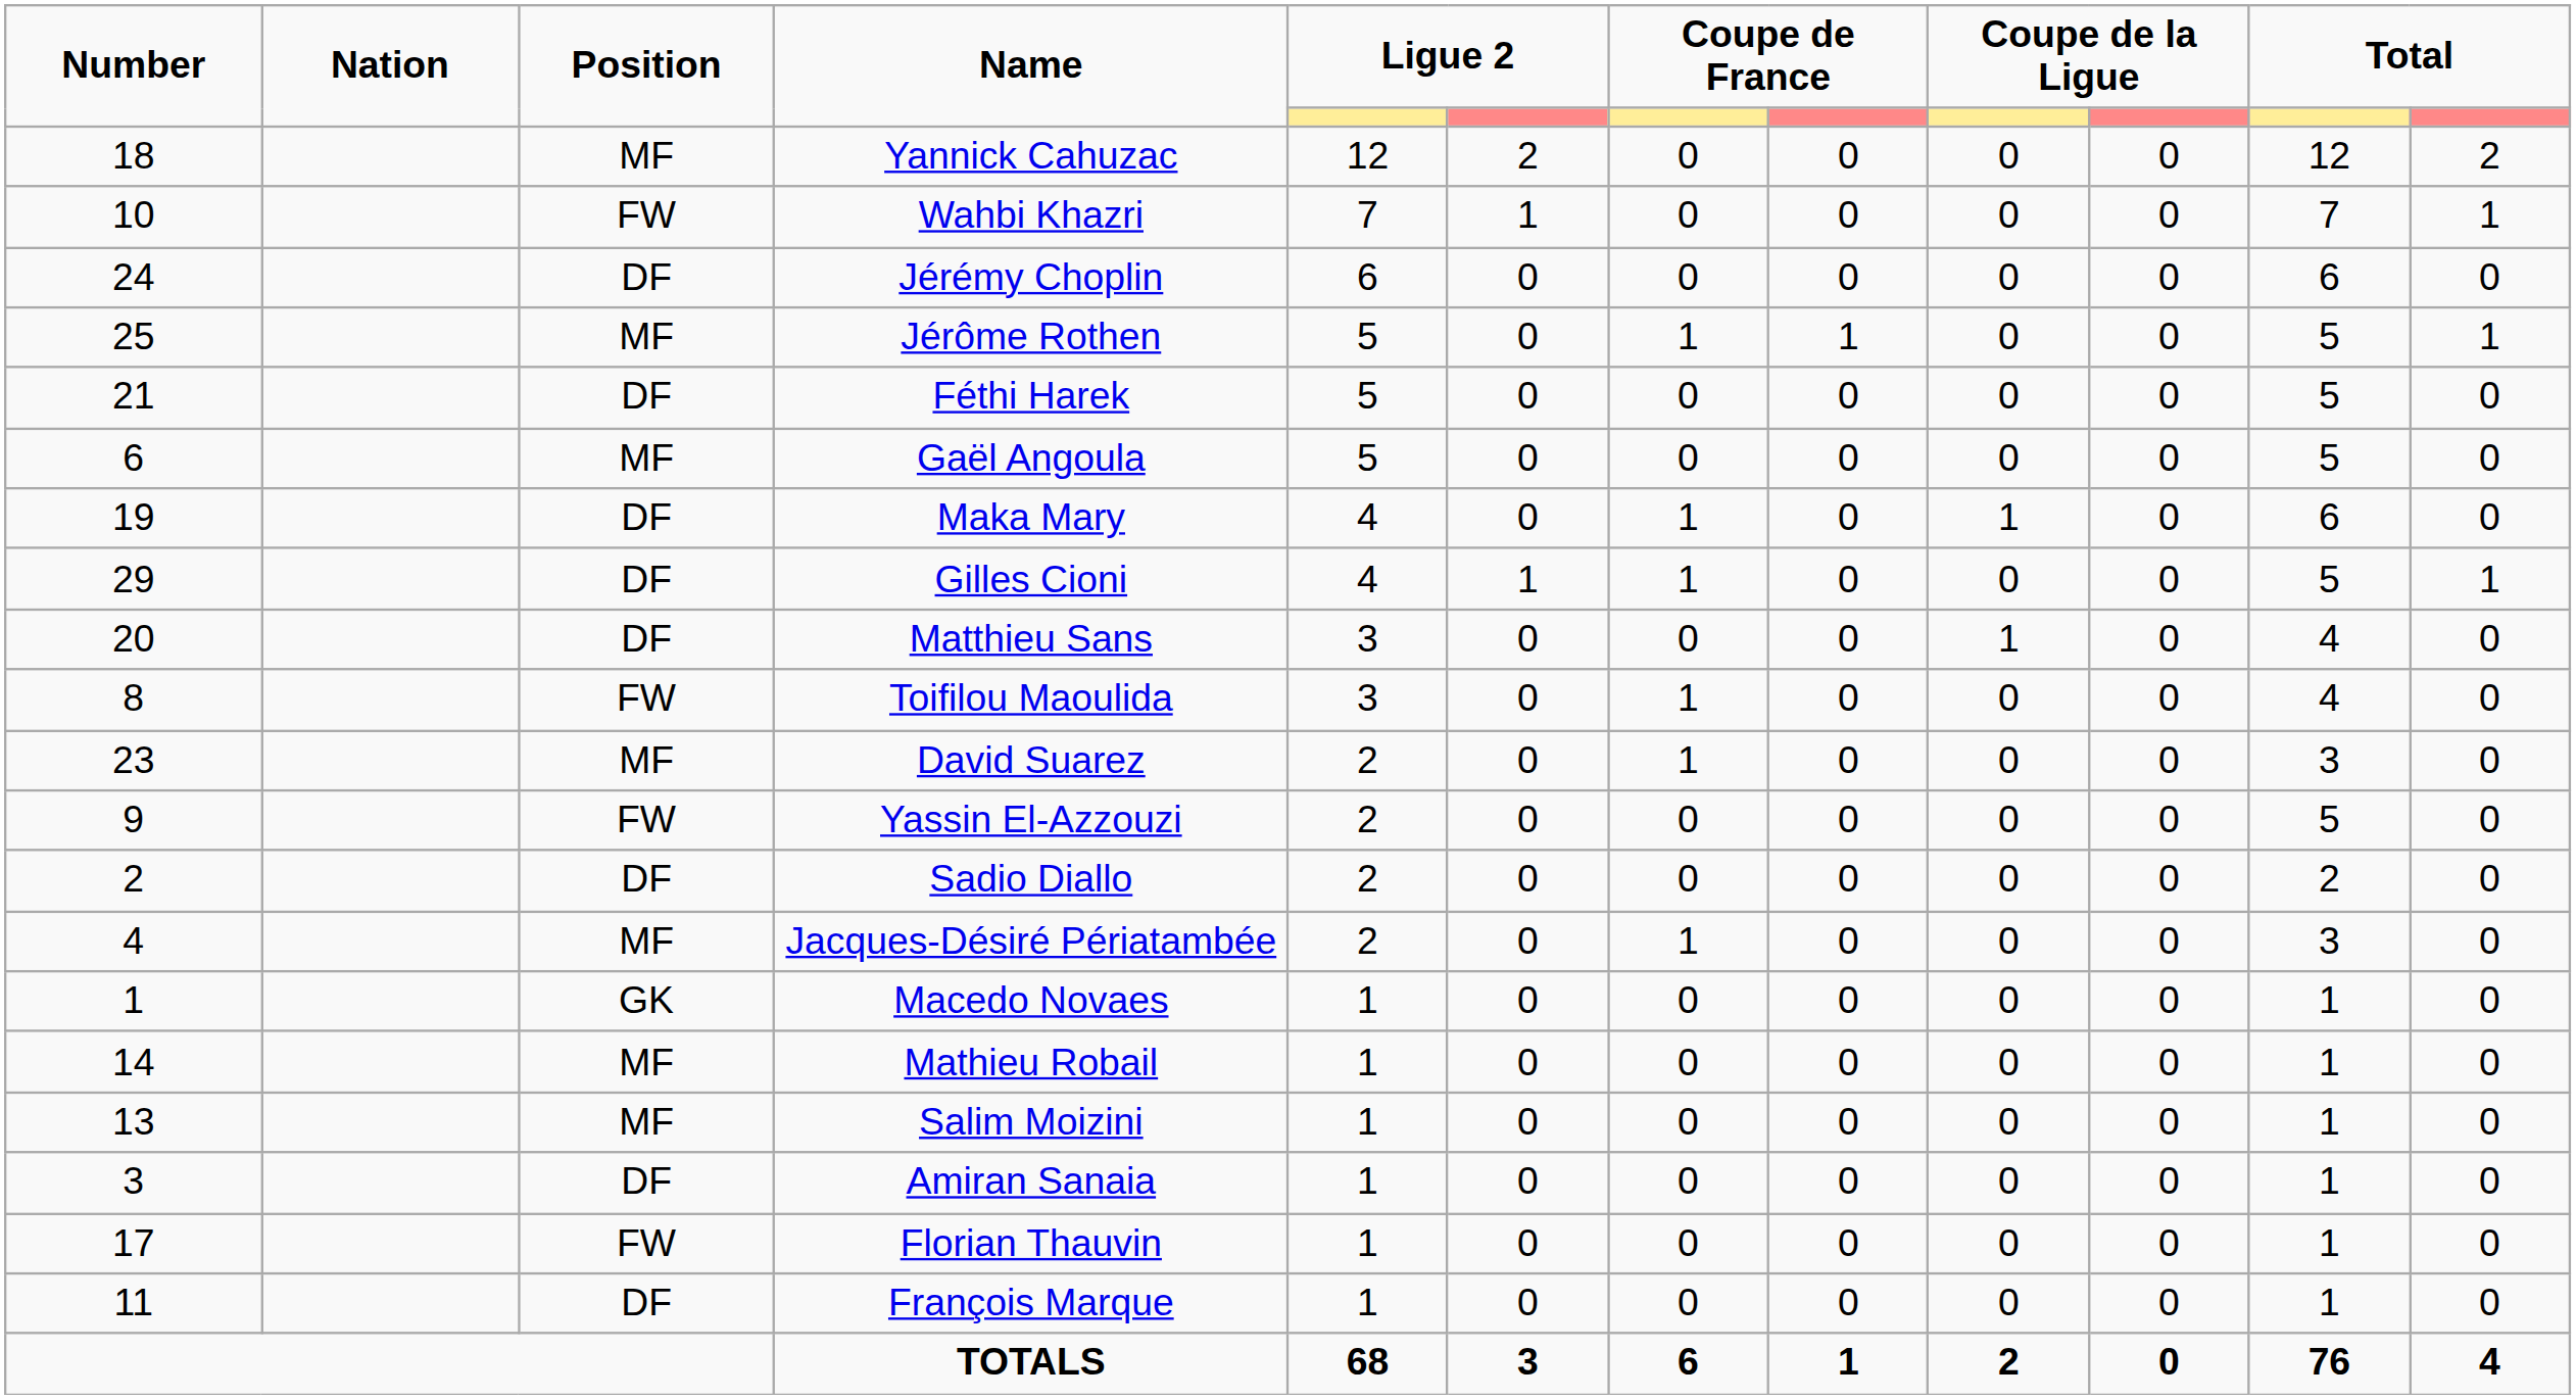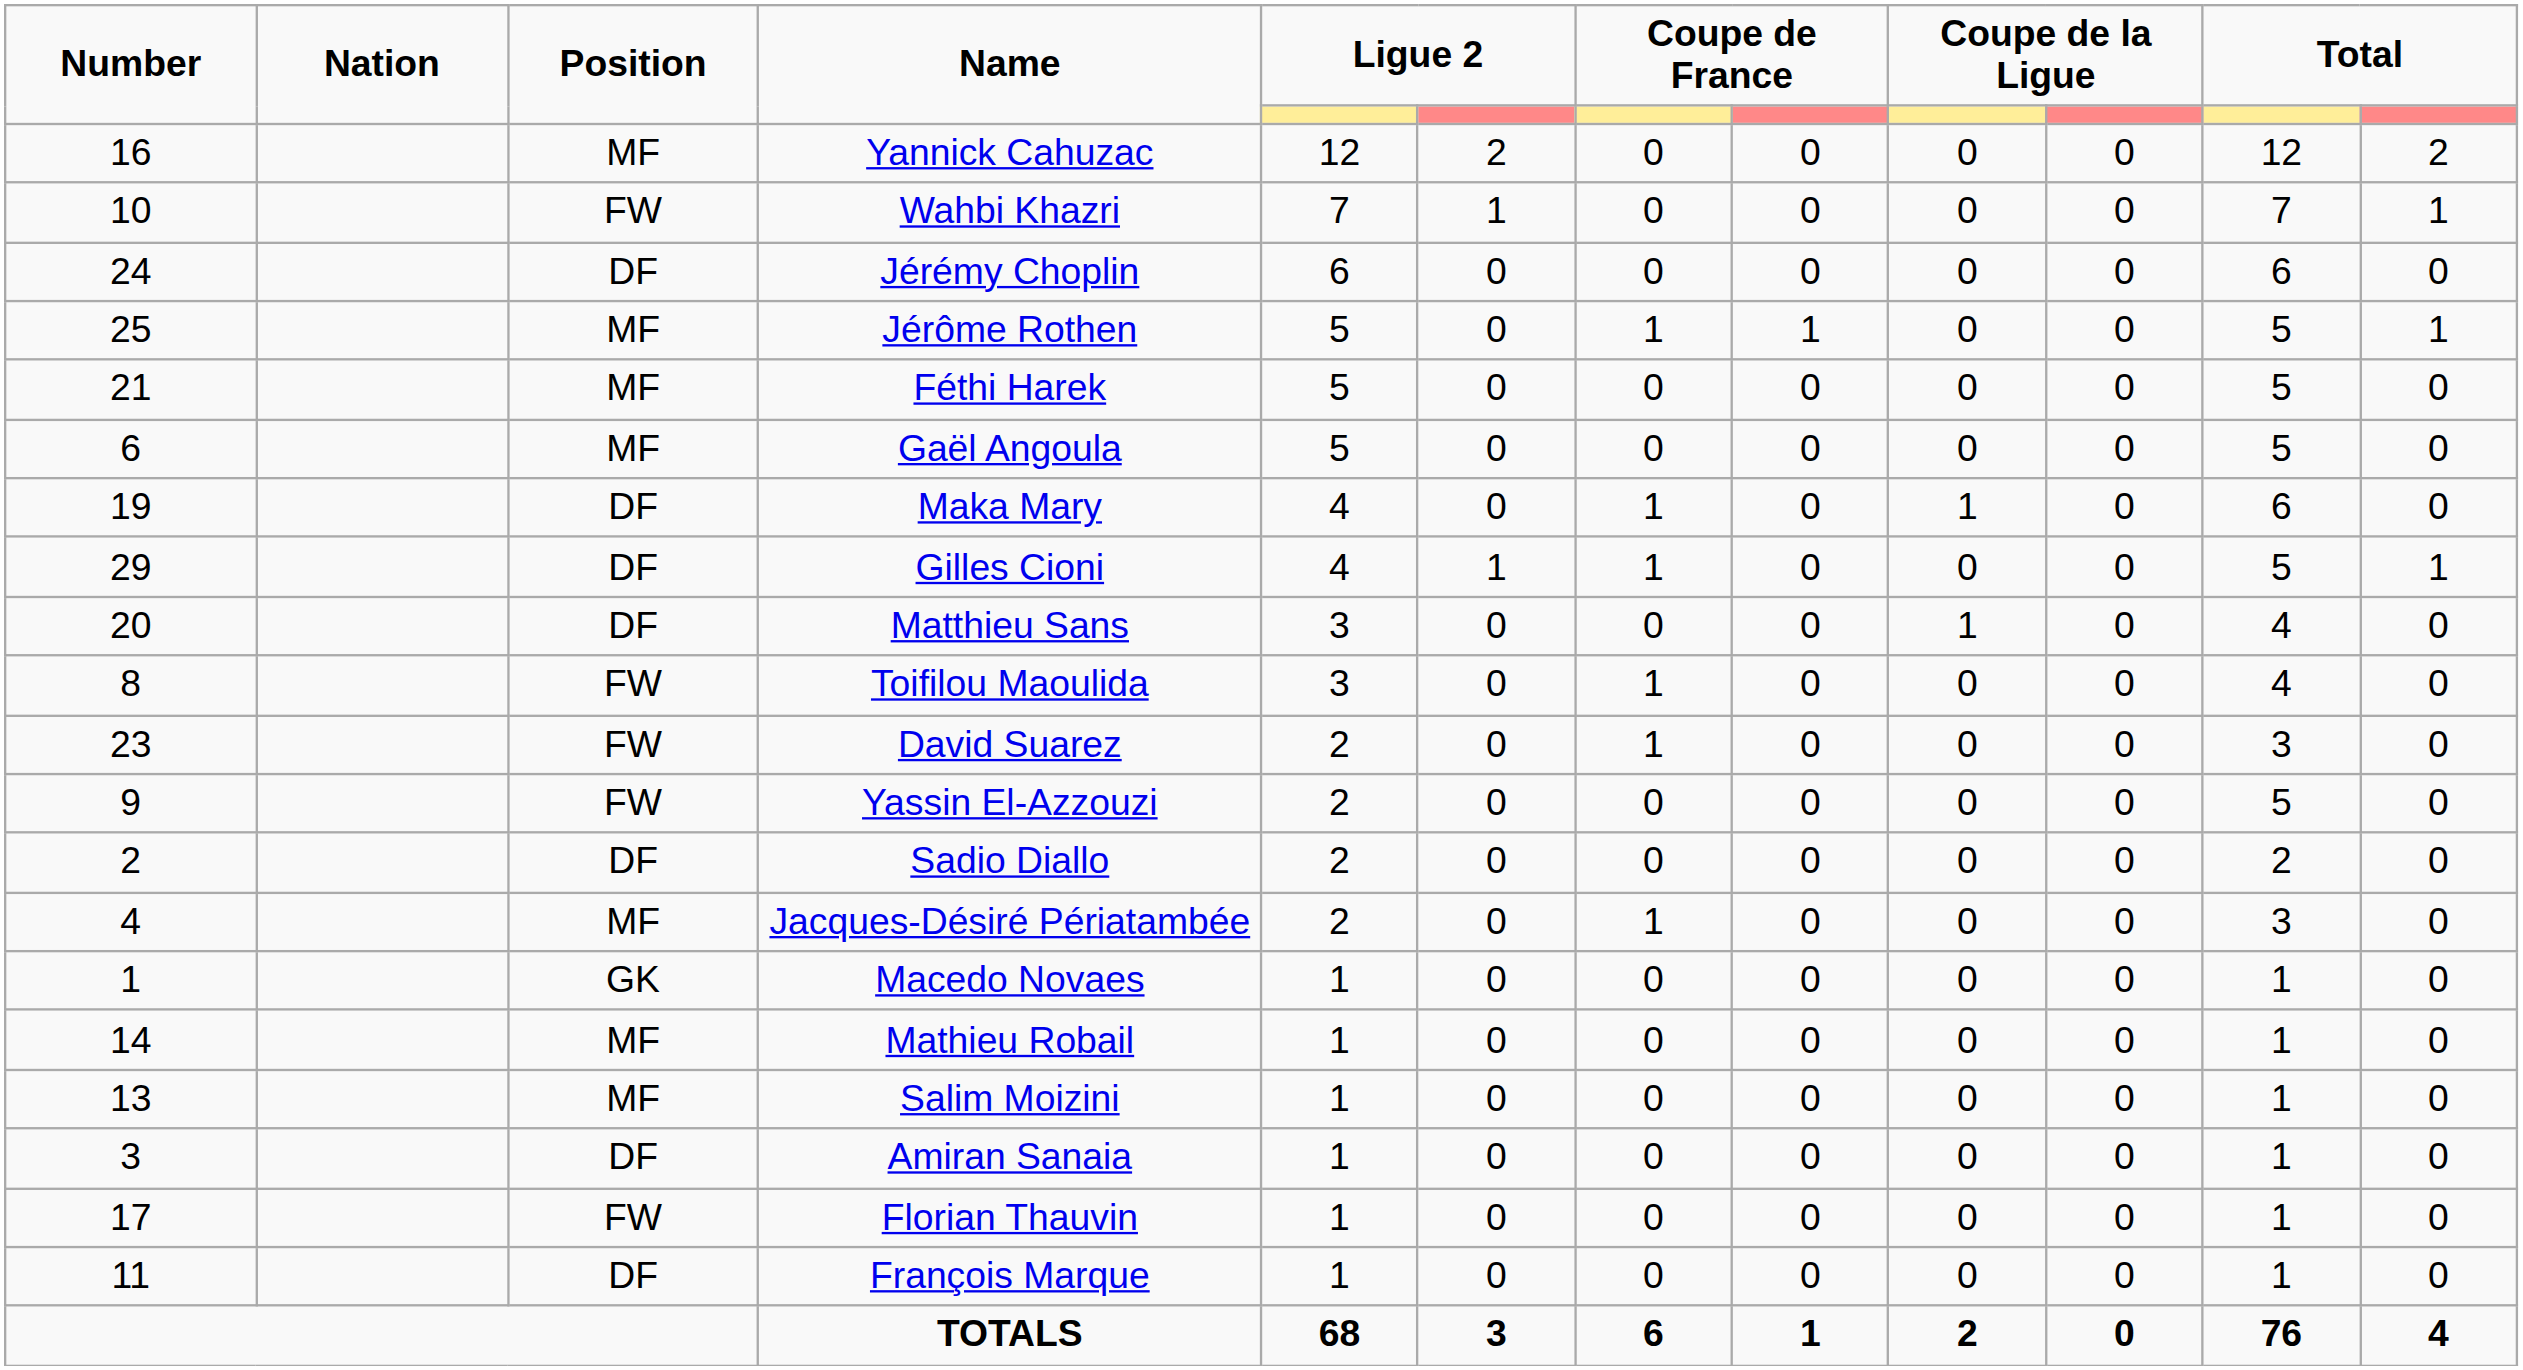 <table class="wikitable" style="font-size: 100%; text-align: center;">
 <tr>
 <td rowspan="2" width="10%" align="center"><strong>Number</strong></td>
 <td rowspan="2" width="10%" align="center"><strong>Nation</strong></td>
 <td rowspan="2" width="10%" align="center"><strong>Position</strong></td>
 <td rowspan="2" width="20%" align="center"><strong>Name</strong></td>
 <td colspan="2" align="center"><strong>Ligue 2</strong></td>
 <td colspan="2" align="center"><strong>Coupe de France</strong></td>
 <td colspan="2" align="center"><strong>Coupe de la Ligue</strong></td>
 <td colspan="2" align="center"><strong>Total</strong></td>
 </tr>
 <tr>
 <th width=60 style="background: #FFEE99"></th>
 <th width=60 style="background: #FF8888"></th>
 <th width=60 style="background: #FFEE99"></th>
 <th width=60 style="background: #FF8888"></th>
 <th width=60 style="background: #FFEE99"></th>
 <th width=60 style="background: #FF8888"></th>
 <th width=60 style="background: #FFEE99"></th>
 <th width=60 style="background: #FF8888"></th>
 </tr>
 <tr>
-<td>18</td>
+<td>16</td>
 <td></td>
 <td>MF</td>
 <td><a href='#'>Yannick Cahuzac</a></td>
 <td>12</td>
 <td>2</td>
 <td>0</td>
 <td>0</td>
 <td>0</td>
 <td>0</td>
 <td>12</td>
 <td>2</td>
 </tr>
 <tr>
 <td>10</td>
 <td></td>
 <td>FW</td>
 <td><a href='#'>Wahbi Khazri</a></td>
 <td>7</td>
 <td>1</td>
 <td>0</td>
 <td>0</td>
 <td>0</td>
 <td>0</td>
 <td>7</td>
 <td>1</td>
 </tr>
 <tr>
 <td>24</td>
 <td></td>
 <td>DF</td>
 <td><a href='#'>Jérémy Choplin</a></td>
 <td>6</td>
 <td>0</td>
 <td>0</td>
 <td>0</td>
 <td>0</td>
 <td>0</td>
 <td>6</td>
 <td>0</td>
 </tr>
 <tr>
 <td>25</td>
 <td></td>
 <td>MF</td>
 <td><a href='#'>Jérôme Rothen</a></td>
 <td>5</td>
 <td>0</td>
 <td>1</td>
 <td>1</td>
 <td>0</td>
 <td>0</td>
 <td>5</td>
 <td>1</td>
 </tr>
 <tr>
 <td>21</td>
 <td></td>
-<td>DF</td>
+<td>MF</td>
 <td><a href='#'>Féthi Harek</a></td>
 <td>5</td>
 <td>0</td>
 <td>0</td>
 <td>0</td>
 <td>0</td>
 <td>0</td>
 <td>5</td>
 <td>0</td>
 </tr>
 <tr>
 <td>6</td>
 <td></td>
 <td>MF</td>
 <td><a href='#'>Gaël Angoula</a></td>
 <td>5</td>
 <td>0</td>
 <td>0</td>
 <td>0</td>
 <td>0</td>
 <td>0</td>
 <td>5</td>
 <td>0</td>
 </tr>
 <tr>
 <td>19</td>
 <td></td>
 <td>DF</td>
 <td><a href='#'>Maka Mary</a></td>
 <td>4</td>
 <td>0</td>
 <td>1</td>
 <td>0</td>
 <td>1</td>
 <td>0</td>
 <td>6</td>
 <td>0</td>
 </tr>
 <tr>
 <td>29</td>
 <td></td>
 <td>DF</td>
 <td><a href='#'>Gilles Cioni</a></td>
 <td>4</td>
 <td>1</td>
 <td>1</td>
 <td>0</td>
 <td>0</td>
 <td>0</td>
 <td>5</td>
 <td>1</td>
 </tr>
 <tr>
 <td>20</td>
 <td></td>
 <td>DF</td>
 <td><a href='#'>Matthieu Sans</a></td>
 <td>3</td>
 <td>0</td>
 <td>0</td>
 <td>0</td>
 <td>1</td>
 <td>0</td>
 <td>4</td>
 <td>0</td>
 </tr>
 <tr>
 <td>8</td>
 <td></td>
 <td>FW</td>
 <td><a href='#'>Toifilou Maoulida</a></td>
 <td>3</td>
 <td>0</td>
 <td>1</td>
 <td>0</td>
 <td>0</td>
 <td>0</td>
 <td>4</td>
 <td>0</td>
 </tr>
 <tr>
 <td>23</td>
 <td></td>
-<td>MF</td>
+<td>FW</td>
 <td><a href='#'>David Suarez</a></td>
 <td>2</td>
 <td>0</td>
 <td>1</td>
 <td>0</td>
 <td>0</td>
 <td>0</td>
 <td>3</td>
 <td>0</td>
 </tr>
 <tr>
 <td>9</td>
 <td></td>
 <td>FW</td>
 <td><a href='#'>Yassin El-Azzouzi</a></td>
 <td>2</td>
 <td>0</td>
 <td>0</td>
 <td>0</td>
 <td>0</td>
 <td>0</td>
 <td>5</td>
 <td>0</td>
 </tr>
 <tr>
 <td>2</td>
 <td></td>
 <td>DF</td>
 <td><a href='#'>Sadio Diallo</a></td>
 <td>2</td>
 <td>0</td>
 <td>0</td>
 <td>0</td>
 <td>0</td>
 <td>0</td>
 <td>2</td>
 <td>0</td>
 </tr>
 <tr>
 <td>4</td>
 <td></td>
 <td>MF</td>
 <td><a href='#'>Jacques-Désiré Périatambée</a></td>
 <td>2</td>
 <td>0</td>
 <td>1</td>
 <td>0</td>
 <td>0</td>
 <td>0</td>
 <td>3</td>
 <td>0</td>
 </tr>
 <tr>
 <td>1</td>
 <td></td>
 <td>GK</td>
 <td><a href='#'>Macedo Novaes</a></td>
 <td>1</td>
 <td>0</td>
 <td>0</td>
 <td>0</td>
 <td>0</td>
 <td>0</td>
 <td>1</td>
 <td>0</td>
 </tr>
 <tr>
 <td>14</td>
 <td></td>
 <td>MF</td>
 <td><a href='#'>Mathieu Robail</a></td>
 <td>1</td>
 <td>0</td>
 <td>0</td>
 <td>0</td>
 <td>0</td>
 <td>0</td>
 <td>1</td>
 <td>0</td>
 </tr>
 <tr>
 <td>13</td>
 <td></td>
 <td>MF</td>
 <td><a href='#'>Salim Moizini</a></td>
 <td>1</td>
 <td>0</td>
 <td>0</td>
 <td>0</td>
 <td>0</td>
 <td>0</td>
 <td>1</td>
 <td>0</td>
 </tr>
 <tr>
 <td>3</td>
 <td></td>
 <td>DF</td>
 <td><a href='#'>Amiran Sanaia</a></td>
 <td>1</td>
 <td>0</td>
 <td>0</td>
 <td>0</td>
 <td>0</td>
 <td>0</td>
 <td>1</td>
 <td>0</td>
 </tr>
 <tr>
 <td>17</td>
 <td></td>
 <td>FW</td>
 <td><a href='#'>Florian Thauvin</a></td>
 <td>1</td>
 <td>0</td>
 <td>0</td>
 <td>0</td>
 <td>0</td>
 <td>0</td>
 <td>1</td>
 <td>0</td>
 </tr>
 <tr>
 <td>11</td>
 <td></td>
 <td>DF</td>
 <td><a href='#'>François Marque</a></td>
 <td>1</td>
 <td>0</td>
 <td>0</td>
 <td>0</td>
 <td>0</td>
 <td>0</td>
 <td>1</td>
 <td>0</td>
 </tr>
 <tr>
 <td colspan="3"></td>
 <td><strong>TOTALS</strong></td>
 <td><strong>68</strong></td>
 <td><strong>3</strong></td>
 <td><strong>6</strong></td>
 <td><strong>1</strong></td>
 <td><strong>2</strong></td>
 <td><strong>0</strong></td>
 <td><strong>76</strong></td>
 <td><strong>4</strong></td>
 </tr>
 </table>
